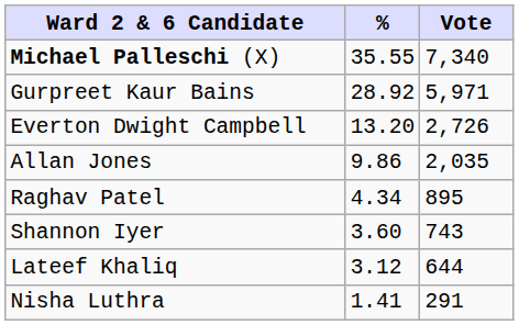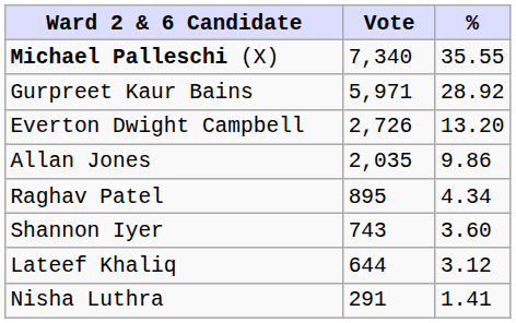 <table class="wikitable">
 <tr>
 <th style="background:#ddf; width:200px;">Ward 2 & 6 Candidate</th>
+<th style="background:#ddf; width:50px;">Vote</th>
 <th style="background:#ddf; width:30px;">%</th>
-<th style="background:#ddf; width:50px;">Vote</th>
 </tr>
 <tr>
 <td><strong>Michael Palleschi</strong> (X)</td>
+<td>7,340</td>
 <td>35.55</td>
-<td>7,340</td>
 </tr>
 <tr>
 <td>Gurpreet Kaur Bains</td>
+<td>5,971</td>
 <td>28.92</td>
-<td>5,971</td>
 </tr>
 <tr>
 <td>Everton Dwight Campbell</td>
+<td>2,726</td>
 <td>13.20</td>
-<td>2,726</td>
 </tr>
 <tr>
 <td>Allan Jones</td>
+<td>2,035</td>
 <td>9.86</td>
-<td>2,035</td>
 </tr>
 <tr>
 <td>Raghav Patel</td>
+<td>895</td>
 <td>4.34</td>
-<td>895</td>
 </tr>
 <tr>
 <td>Shannon Iyer</td>
+<td>743</td>
 <td>3.60</td>
-<td>743</td>
 </tr>
 <tr>
 <td>Lateef Khaliq</td>
+<td>644</td>
 <td>3.12</td>
-<td>644</td>
 </tr>
 <tr>
 <td>Nisha Luthra</td>
+<td>291</td>
 <td>1.41</td>
-<td>291</td>
 </tr>
 </table>
